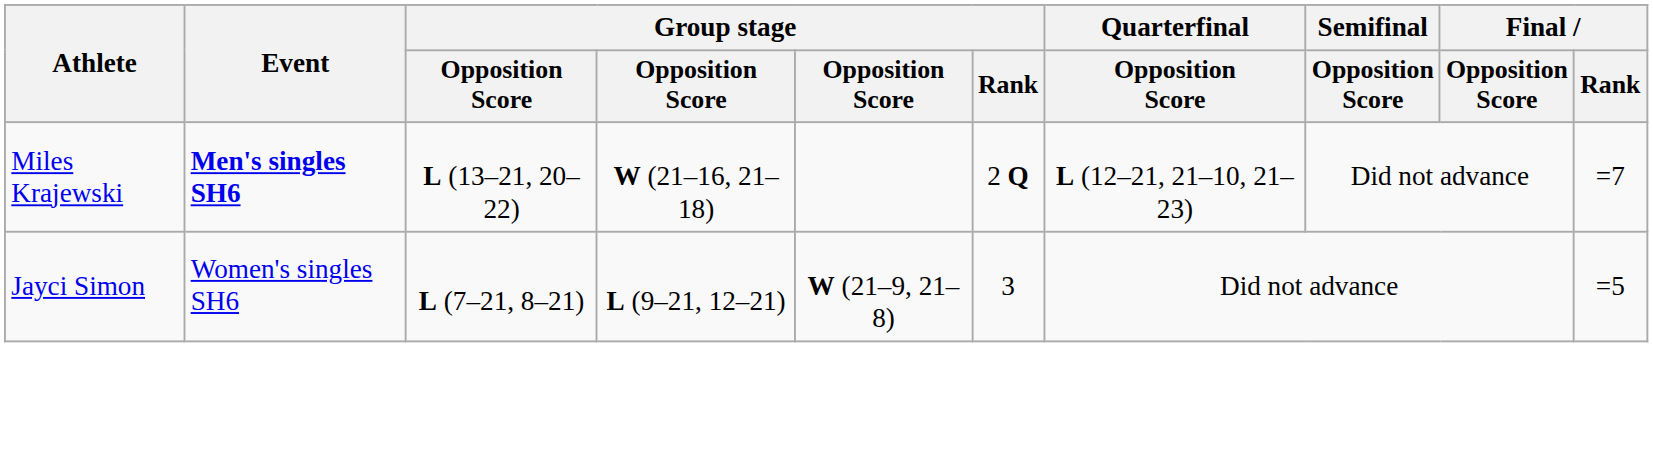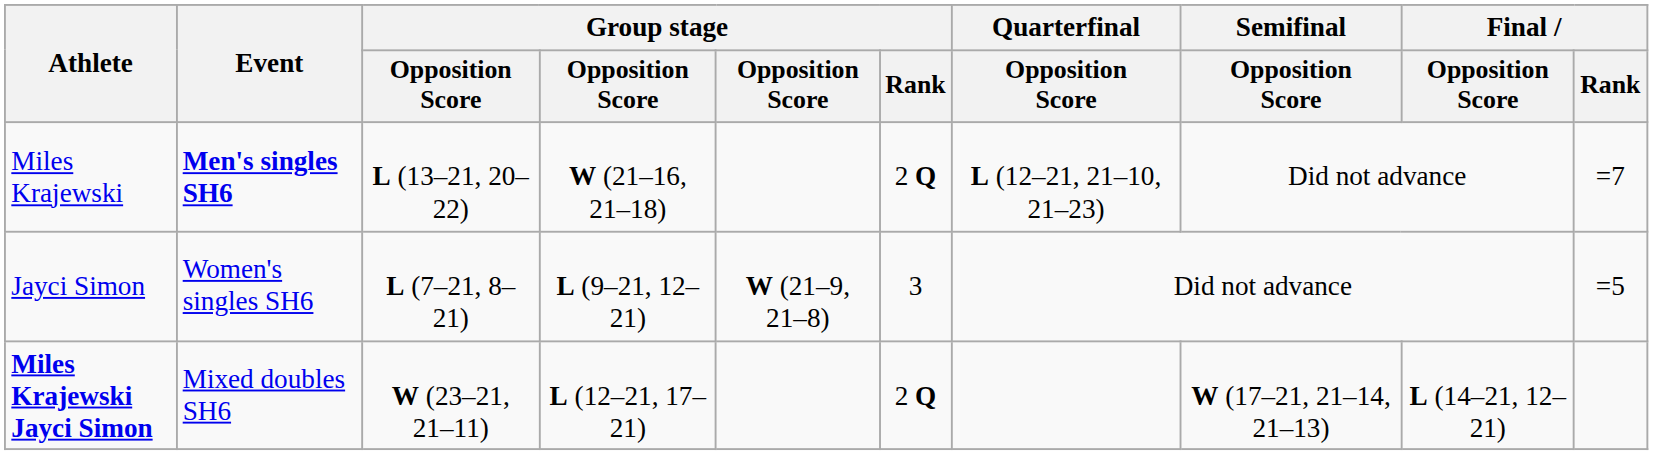 <table class=wikitable style=font-size:90%;text-align:center>
 <tr>
 <th rowspan=2>Athlete</th>
 <th rowspan=2>Event</th>
 <th colspan=4>Group stage</th>
 <th>Quarterfinal</th>
 <th>Semifinal</th>
 <th colspan=2>Final / </th>
 </tr>
 <tr style=font-size:95%>
 <th>Opposition<br>Score</th>
 <th>Opposition<br>Score</th>
 <th>Opposition<br>Score</th>
 <th>Rank</th>
 <th>Opposition<br>Score</th>
 <th>Opposition<br>Score</th>
 <th>Opposition<br>Score</th>
 <th>Rank</th>
 </tr>
 <tr>
 <td align=left><a href='#'>Miles Krajewski</a></td>
 <td align=left><strong><a href='#'>Men's singles SH6</a></strong></td>
 <td><br><strong>L</strong> (13–21, 20–22)</td>
 <td><br><strong>W</strong> (21–16, 21–18)</td>
 <td></td>
 <td>2 <strong>Q</strong></td>
 <td><br><strong>L</strong> (12–21, 21–10, 21–23)</td>
 <td colspan=2>Did not advance</td>
 <td>=7</td>
 </tr>
 <tr>
 <td align=left><a href='#'>Jayci Simon</a></td>
 <td align=left><a href='#'>Women's singles SH6</a></td>
 <td><br><strong>L</strong> (7–21, 8–21)</td>
 <td><br><strong>L</strong> (9–21, 12–21)</td>
 <td><br><strong>W</strong> (21–9, 21–8)</td>
 <td>3</td>
 <td colspan=3>Did not advance</td>
 <td>=5</td>
 </tr>
+<tr>
+<td align=left><strong><a href='#'>Miles Krajewski</a><br><a href='#'>Jayci Simon</a></strong></td>
+<td align=left><a href='#'>Mixed doubles SH6</a></td>
+<td><br><strong>W</strong> (23–21, 21–11)</td>
+<td><br><strong>L</strong> (12–21, 17–21)</td>
+<td></td>
+<td>2 <strong>Q</strong></td>
+<td></td>
+<td><br><strong>W</strong> (17–21, 21–14, 21–13)</td>
+<td><br><strong>L</strong> (14–21, 12–21)</td>
+<td></td>
+</tr>
 </table>
